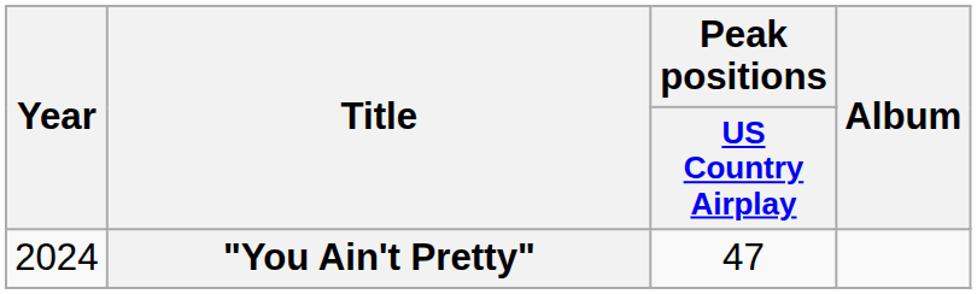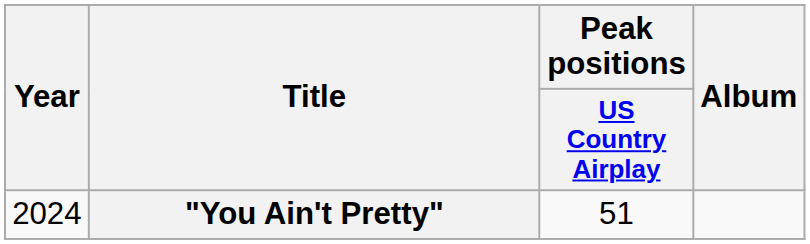 <table class="wikitable plainrowheaders" style="text-align:center;">
 <tr>
 <th rowspan="2">Year</th>
 <th rowspan="2" style="width:14em;">Title</th>
 <th colspan="1">Peak positions</th>
 <th rowspan="2">Album</th>
 </tr>
 <tr style="font-size:smaller;">
 <th style="width:65px;"><a href='#'>US<br>Country<br>Airplay</a><br></th>
 </tr>
 <tr>
 <td>2024</td>
 <th scope="row">"You Ain't Pretty"</th>
-<td>47</td>
+<td>51</td>
 <td></td>
 </tr>
 </table>
